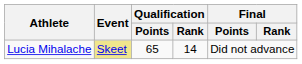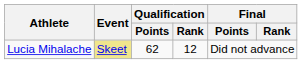 <table class="wikitable" style="font-size:90%">
 <tr>
 <th rowspan=2>Athlete</th>
 <th rowspan=2>Event</th>
 <th colspan=2>Qualification</th>
 <th colspan=2>Final</th>
 </tr>
 <tr style="font-size:95%">
 <th>Points</th>
 <th>Rank</th>
 <th>Points</th>
 <th>Rank</th>
 </tr>
 <tr align=center>
 <td align=left><a href='#'>Lucia Mihalache</a></td>
 <td align=left style="background: khaki;"><a href='#'>Skeet</a></td>
-<td>65</td>
-<td>14</td>
+<td>62</td>
+<td>12</td>
 <td colspan=2>Did not advance</td>
 </tr>
 </table>
